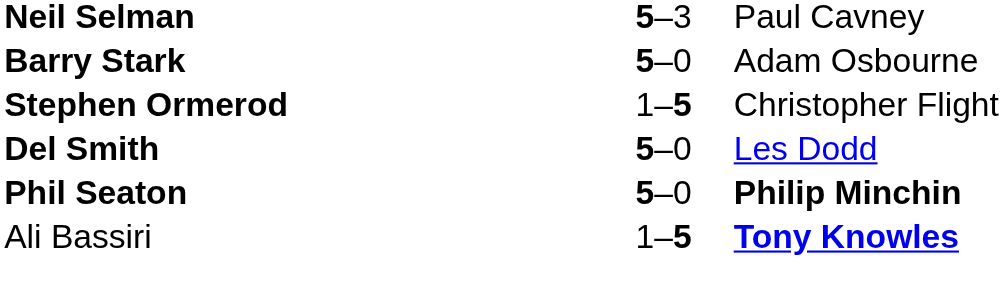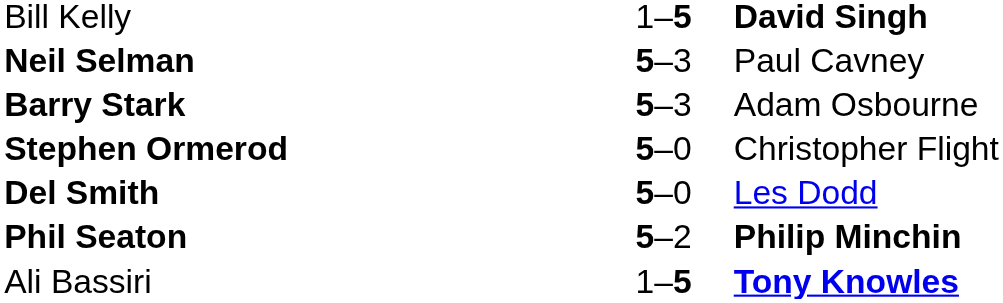 <table width="50%" cellspacing="1">
 <tr>
 <th width=45%></th>
 <th width=10%></th>
 <th width=45%></th>
+</tr>
+<tr>
+<td> Bill Kelly</td>
+<td align="center">1–<strong>5</strong></td>
+<td> <strong>David Singh</strong></td>
 </tr>
 <tr>
 <td> <strong>Neil Selman</strong></td>
 <td align="center"><strong>5</strong>–3</td>
 <td> Paul Cavney</td>
 </tr>
 <tr>
 <td> <strong>Barry Stark</strong></td>
-<td align="center"><strong>5</strong>–0</td>
+<td align="center"><strong>5</strong>–3</td>
 <td> Adam Osbourne</td>
 </tr>
 <tr>
 <td> <strong>Stephen Ormerod</strong></td>
-<td align="center">1–<strong>5</strong></td>
+<td align="center"><strong>5</strong>–0</td>
 <td> Christopher Flight</td>
 </tr>
 <tr>
 <td> <strong>Del Smith</strong></td>
 <td align="center"><strong>5</strong>–0</td>
 <td> <a href='#'>Les Dodd</a></td>
 </tr>
 <tr>
 <td> <strong>Phil Seaton</strong></td>
-<td align="center"><strong>5</strong>–0</td>
+<td align="center"><strong>5</strong>–2</td>
 <td><strong> Philip Minchin</strong></td>
 </tr>
 <tr>
 <td> Ali Bassiri</td>
 <td align="center">1–<strong>5</strong></td>
 <td> <strong><a href='#'>Tony Knowles</a></strong></td>
 </tr>
 <tr>
 </tr>
 </table>
